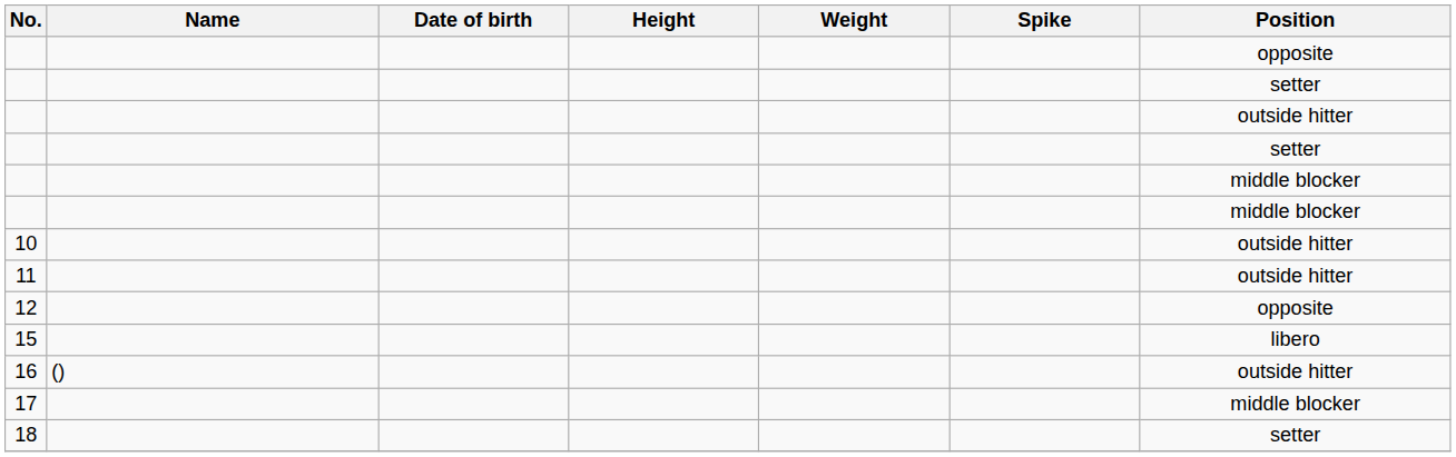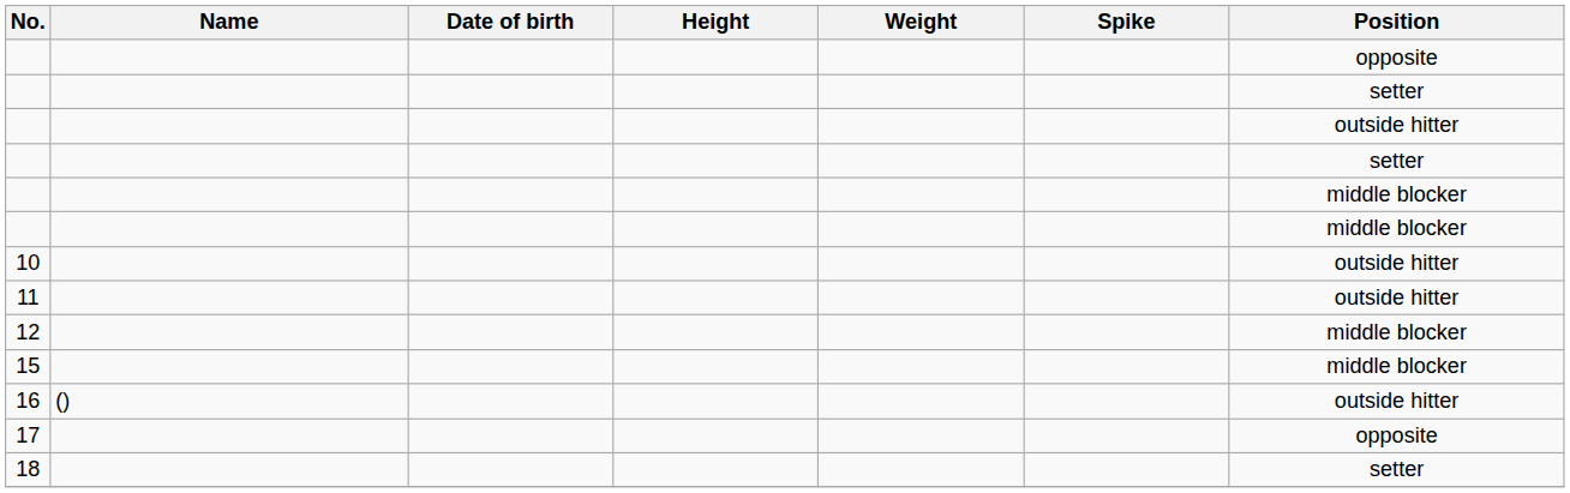 <table class="wikitable sortable" style="font-size:100%; text-align:center;">
 <tr>
 <th>No.</th>
 <th style="width:16em">Name</th>
 <th style="width:9em">Date of birth</th>
 <th style="width:9em">Height</th>
 <th style="width:9em">Weight</th>
 <th style="width:9em">Spike</th>
 <th style="width:15em">Position</th>
 </tr>
 <tr>
 <td></td>
 <td align=left> </td>
 <td align=right></td>
 <td></td>
 <td></td>
 <td></td>
 <td>opposite</td>
 </tr>
 <tr>
 <td></td>
 <td align=left> </td>
 <td align=right></td>
 <td></td>
 <td></td>
 <td></td>
 <td>setter</td>
 </tr>
 <tr>
 <td></td>
 <td align=left> </td>
 <td align=right></td>
 <td></td>
 <td></td>
 <td></td>
 <td>outside hitter</td>
 </tr>
 <tr>
 <td></td>
 <td align=left> </td>
 <td align=right></td>
 <td></td>
 <td></td>
 <td></td>
 <td>setter</td>
 </tr>
 <tr>
 <td></td>
 <td align=left> </td>
 <td align=right></td>
 <td></td>
 <td></td>
 <td></td>
 <td>middle blocker</td>
 </tr>
 <tr>
 <td></td>
 <td align=left> </td>
 <td align=right></td>
 <td></td>
 <td></td>
 <td></td>
 <td>middle blocker</td>
 </tr>
 <tr>
 <td>10</td>
 <td align=left> </td>
 <td align=right></td>
 <td></td>
 <td></td>
 <td></td>
 <td>outside hitter</td>
 </tr>
 <tr>
 <td>11</td>
 <td align=left> </td>
 <td align=right></td>
 <td></td>
 <td></td>
 <td></td>
 <td>outside hitter</td>
 </tr>
 <tr>
 <td>12</td>
 <td align=left> </td>
 <td align=right></td>
 <td></td>
 <td></td>
 <td></td>
-<td>opposite</td>
+<td>middle blocker</td>
 </tr>
 <tr>
 <td>15</td>
 <td align=left> </td>
 <td align=right></td>
 <td></td>
 <td></td>
 <td></td>
-<td>libero</td>
+<td>middle blocker</td>
 </tr>
 <tr>
 <td>16</td>
 <td align=left>  ()</td>
 <td align=right></td>
 <td></td>
 <td></td>
 <td></td>
 <td>outside hitter</td>
 </tr>
 <tr>
 <td>17</td>
 <td align=left> </td>
 <td align=right></td>
 <td></td>
 <td></td>
 <td></td>
-<td>middle blocker</td>
+<td>opposite</td>
 </tr>
 <tr>
 <td>18</td>
 <td align=left> </td>
 <td align=right></td>
 <td></td>
 <td></td>
 <td></td>
 <td>setter</td>
 </tr>
 <tr>
 </tr>
 </table>
